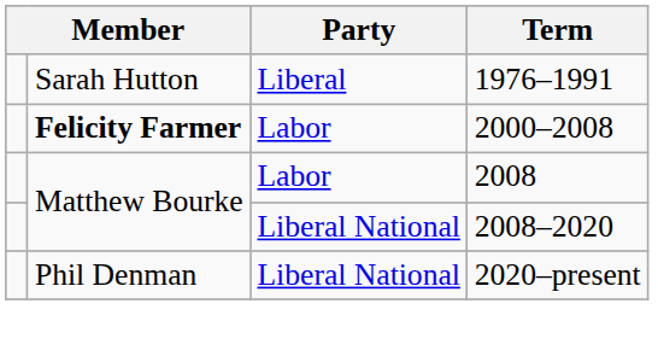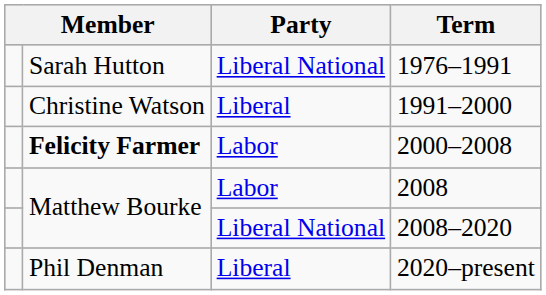 <table class="wikitable">
 <tr>
 <th colspan="2">Member</th>
 <th>Party</th>
 <th>Term</th>
 </tr>
 <tr>
 <td> </td>
 <td>Sarah Hutton</td>
+<td><a href='#'>Liberal National</a></td>
+<td>1976–1991</td>
+</tr>
+<tr>
+<td> </td>
+<td>Christine Watson</td>
 <td><a href='#'>Liberal</a></td>
-<td>1976–1991</td>
+<td>1991–2000</td>
 </tr>
 <tr>
 <td> </td>
 <td><strong>Felicity Farmer</strong></td>
 <td><a href='#'>Labor</a></td>
 <td>2000–2008</td>
 </tr>
 <tr>
 <td> </td>
 <td rowspan="2">Matthew Bourke</td>
 <td><a href='#'>Labor</a></td>
 <td>2008</td>
 </tr>
 <tr>
 <td> </td>
 <td><a href='#'>Liberal National</a></td>
 <td>2008–2020</td>
 </tr>
 <tr>
 <td> </td>
 <td>Phil Denman</td>
-<td><a href='#'>Liberal National</a></td>
+<td><a href='#'>Liberal</a></td>
 <td>2020–present</td>
 </tr>
 </table>
